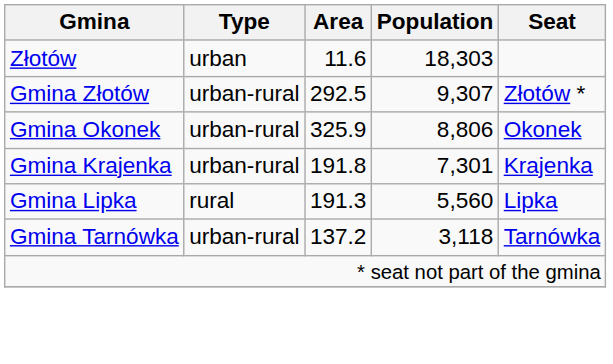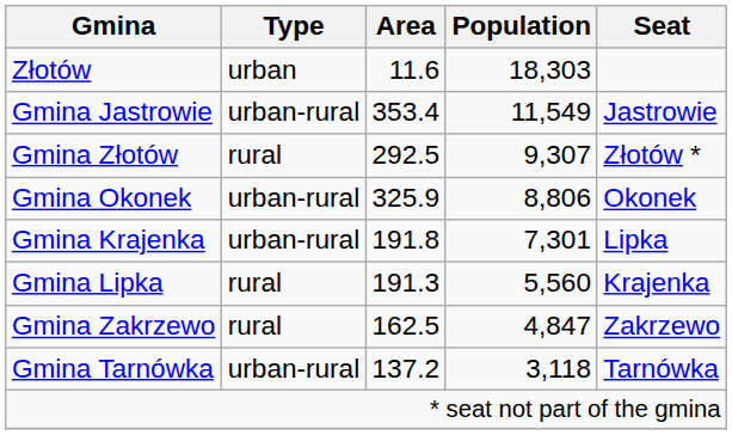 <table class="wikitable">
 <tr>
 <th>Gmina</th>
 <th>Type</th>
 <th>Area<br></th>
 <th>Population<br></th>
 <th>Seat</th>
 </tr>
 <tr>
 <td><a href='#'>Złotów</a></td>
 <td>urban</td>
 <td style="text-align:right;">11.6</td>
 <td style="text-align:right;">18,303</td>
 <td> </td>
 </tr>
 <tr>
+<td><a href='#'>Gmina Jastrowie</a></td>
+<td>urban-rural</td>
+<td style="text-align:right;">353.4</td>
+<td style="text-align:right;">11,549</td>
+<td><a href='#'>Jastrowie</a></td>
+</tr>
+<tr>
 <td><a href='#'>Gmina Złotów</a></td>
-<td>urban-rural</td>
+<td>rural</td>
 <td style="text-align:right;">292.5</td>
 <td style="text-align:right;">9,307</td>
 <td><a href='#'>Złotów</a> *</td>
 </tr>
 <tr>
 <td><a href='#'>Gmina Okonek</a></td>
 <td>urban-rural</td>
 <td style="text-align:right;">325.9</td>
 <td style="text-align:right;">8,806</td>
 <td><a href='#'>Okonek</a></td>
 </tr>
 <tr>
 <td><a href='#'>Gmina Krajenka</a></td>
 <td>urban-rural</td>
 <td style="text-align:right;">191.8</td>
 <td style="text-align:right;">7,301</td>
-<td><a href='#'>Krajenka</a></td>
+<td><a href='#'>Lipka</a></td>
 </tr>
 <tr>
 <td><a href='#'>Gmina Lipka</a></td>
 <td>rural</td>
 <td style="text-align:right;">191.3</td>
 <td style="text-align:right;">5,560</td>
-<td><a href='#'>Lipka</a></td>
+<td><a href='#'>Krajenka</a></td>
+</tr>
+<tr>
+<td><a href='#'>Gmina Zakrzewo</a></td>
+<td>rural</td>
+<td style="text-align:right;">162.5</td>
+<td style="text-align:right;">4,847</td>
+<td><a href='#'>Zakrzewo</a></td>
 </tr>
 <tr>
 <td><a href='#'>Gmina Tarnówka</a></td>
 <td>urban-rural</td>
 <td style="text-align:right;">137.2</td>
 <td style="text-align:right;">3,118</td>
 <td><a href='#'>Tarnówka</a></td>
 </tr>
 <tr>
 <td colspan=5 style="text-align:right;font-size:90%">* seat not part of the gmina</td>
 </tr>
 <tr>
 </tr>
 </table>
